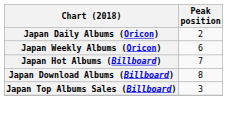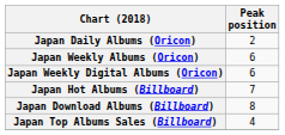 <table class="wikitable sortable plainrowheaders" style="text-align:center;">
 <tr>
 <th scope="col">Chart (2018)</th>
 <th scope="col">Peak<br>position</th>
 </tr>
 <tr>
 <th scope="row">Japan Daily Albums (<a href='#'>Oricon</a>)</th>
 <td style="text-align:center;">2</td>
 </tr>
 <tr>
 <th scope="row">Japan Weekly Albums (<a href='#'>Oricon</a>)</th>
 <td style="text-align:center;">6</td>
 </tr>
 <tr>
+<th scope="row">Japan Weekly Digital Albums (<a href='#'>Oricon</a>)</th>
+<td style="text-align:center;">6</td>
+</tr>
+<tr>
 <th scope="row">Japan Hot Albums (<em><a href='#'>Billboard</a></em>)</th>
 <td style="text-align:center;">7</td>
 </tr>
 <tr>
 <th scope="row">Japan Download Albums (<em><a href='#'>Billboard</a></em>)</th>
 <td style="text-align:center;">8</td>
 </tr>
 <tr>
 <th scope="row">Japan Top Albums Sales (<em><a href='#'>Billboard</a></em>)</th>
-<td style="text-align:center;">3</td>
+<td style="text-align:center;">4</td>
 </tr>
 <tr>
 </tr>
 </table>
